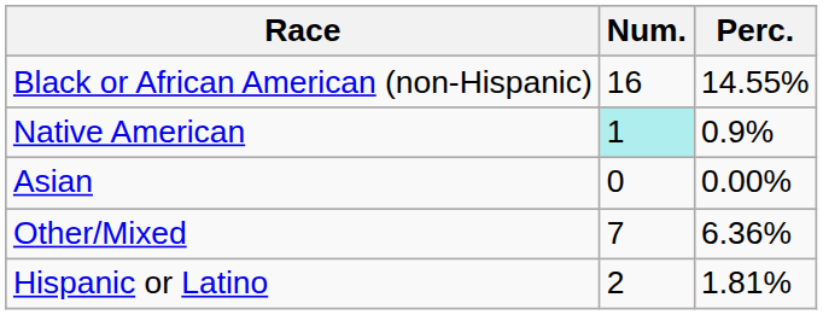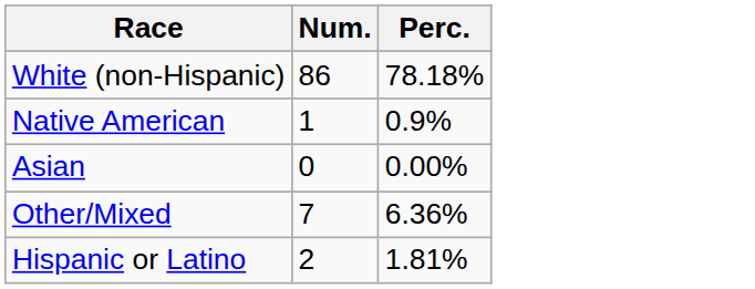 <table class="wikitable">
 <tr>
 <th>Race</th>
 <th>Num.</th>
 <th>Perc.</th>
 </tr>
 <tr>
-<td><a href='#'>Black or African American</a> (non-Hispanic)</td>
-<td>16</td>
-<td>14.55%</td>
+<td><a href='#'>White</a> (non-Hispanic)</td>
+<td>86</td>
+<td>78.18%</td>
 </tr>
 <tr>
 <td><a href='#'>Native American</a></td>
-<td style="background: paleturquoise;">1</td>
+<td>1</td>
 <td>0.9%</td>
 </tr>
 <tr>
 <td><a href='#'>Asian</a></td>
 <td>0</td>
 <td>0.00%</td>
 </tr>
 <tr>
 <td><a href='#'>Other/Mixed</a></td>
 <td>7</td>
 <td>6.36%</td>
 </tr>
 <tr>
 <td><a href='#'>Hispanic</a> or <a href='#'>Latino</a></td>
 <td>2</td>
 <td>1.81%</td>
 </tr>
 </table>
